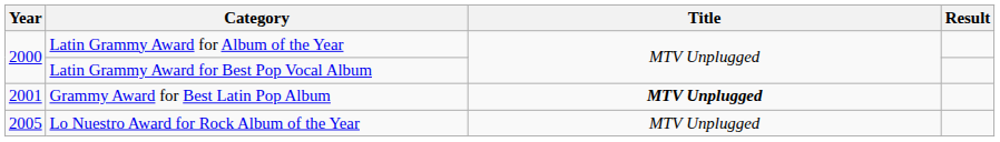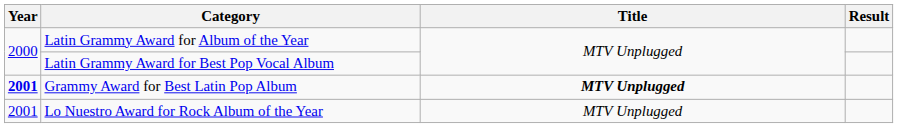 <table class="wikitable" style=text-align:center;>
 <tr>
 <th align="left">Year</th>
 <th align="212" style="width:400px;">Category</th>
 <th style="text-align:mid; width:450px;">Title</th>
 <th align="left">Result</th>
 </tr>
 <tr>
 <td style="text-align:left;" rowspan="2"><a href='#'>2000</a></td>
 <td align="left"><a href='#'>Latin Grammy Award</a> for <a href='#'>Album of the Year</a></td>
 <td rowspan="2"><em>MTV Unplugged</em></td>
 <td></td>
 </tr>
 <tr>
 <td align="left"><a href='#'>Latin Grammy Award for Best Pop Vocal Album</a></td>
 <td></td>
 </tr>
 <tr>
-<td align="left"><a href='#'>2001</a></td>
+<td align="left"><strong><a href='#'>2001</a></strong></td>
 <td align="left"><a href='#'>Grammy Award</a> for <a href='#'>Best Latin Pop Album</a></td>
 <td><strong><em>MTV Unplugged</em></strong></td>
 <td></td>
 </tr>
 <tr>
-<td align="left"><a href='#'>2005</a></td>
+<td align="left"><a href='#'>2001</a></td>
 <td align="left"><a href='#'>Lo Nuestro Award for Rock Album of the Year</a></td>
 <td><em>MTV Unplugged</em></td>
 <td></td>
 </tr>
 </table>
